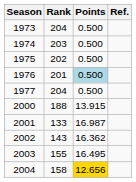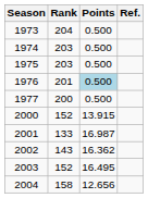 <table class="wikitable plainrowheaders sortable" style="text-align:center">
 <tr>
 <th>Season</th>
 <th>Rank</th>
 <th>Points</th>
 <th>Ref.</th>
 </tr>
 <tr>
 <td>1973</td>
 <td>204 </td>
 <td>0.500</td>
 <td></td>
 </tr>
 <tr>
 <td>1974</td>
 <td>203 </td>
 <td>0.500</td>
 <td></td>
 </tr>
 <tr>
 <td>1975</td>
-<td>202 </td>
+<td>203 </td>
 <td>0.500</td>
 <td></td>
 </tr>
 <tr>
 <td>1976</td>
 <td>201 </td>
 <td style="background: lightblue;">0.500</td>
 <td></td>
 </tr>
 <tr>
 <td>1977</td>
-<td>204 </td>
+<td>200 </td>
 <td>0.500</td>
 <td></td>
 </tr>
 <tr>
 <td>2000</td>
-<td>188 </td>
+<td>152 </td>
 <td>13.915</td>
 <td></td>
 </tr>
 <tr>
 <td>2001</td>
 <td>133 </td>
 <td>16.987</td>
 <td></td>
 </tr>
 <tr>
 <td>2002</td>
 <td>143 </td>
 <td>16.362</td>
 <td></td>
 </tr>
 <tr>
 <td>2003</td>
-<td>155 </td>
+<td>152 </td>
 <td>16.495</td>
 <td></td>
 </tr>
 <tr>
 <td>2004</td>
 <td>158 </td>
-<td style="background: gold;">12.656</td>
+<td>12.656</td>
 <td></td>
 </tr>
 </table>
